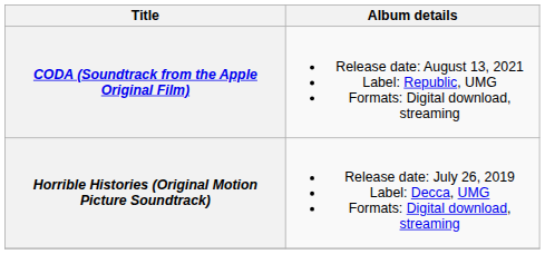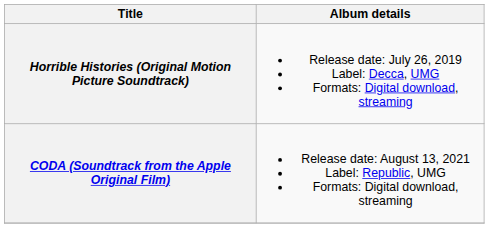 <table class="wikitable plainrowheaders" style="text-align:center;">
 <tr>
 <th scope="col" style="width:20em;">Title</th>
 <th scope="col" style="width:18em;">Album details</th>
 </tr>
 <tr>
+<th scope="row"><em>Horrible Histories (Original Motion Picture Soundtrack)</em></th>
+<td><br><ul><li>Release date: July 26, 2019</li><li>Label: <a href='#'>Decca</a>, <a href='#'>UMG</a></li><li>Formats: <a href='#'>Digital download</a>, <a href='#'>streaming</a></li></ul></td>
+</tr>
+<tr>
 <th scope="row"><em><a href='#'>CODA (Soundtrack from the Apple Original Film)</a></em></th>
 <td><br><ul><li>Release date: August 13, 2021</li><li>Label: <a href='#'>Republic</a>, UMG</li><li>Formats: Digital download, streaming</li></ul></td>
 </tr>
 <tr>
-<th scope="row"><em>Horrible Histories (Original Motion Picture Soundtrack)</em></th>
-<td><br><ul><li>Release date: July 26, 2019</li><li>Label: <a href='#'>Decca</a>, <a href='#'>UMG</a></li><li>Formats: <a href='#'>Digital download</a>, <a href='#'>streaming</a></li></ul></td>
-</tr>
-<tr>
 </tr>
 </table>
